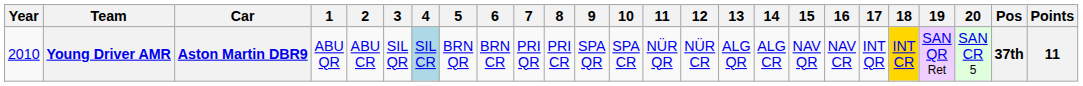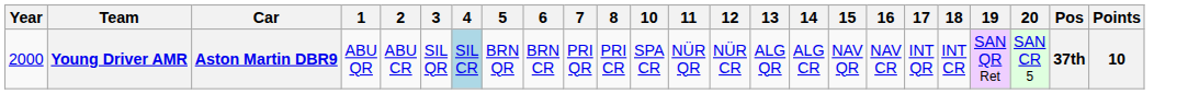 <table class="wikitable" border="1" style="text-align:center; font-size:85%;">
 <tr>
 <th>Year</th>
 <th>Team</th>
 <th>Car</th>
 <th>1</th>
 <th>2</th>
 <th>3</th>
 <th>4</th>
 <th>5</th>
 <th>6</th>
 <th>7</th>
 <th>8</th>
-<th>9</th>
 <th>10</th>
 <th>11</th>
 <th>12</th>
 <th>13</th>
 <th>14</th>
 <th>15</th>
 <th>16</th>
 <th>17</th>
 <th>18</th>
 <th>19</th>
 <th>20</th>
 <th>Pos</th>
 <th>Points</th>
 </tr>
 <tr>
-<td><a href='#'>2010</a></td>
+<td><a href='#'>2000</a></td>
 <th nowrap><a href='#'>Young Driver AMR</a></th>
 <th nowrap><a href='#'>Aston Martin DBR9</a></th>
 <td><a href='#'>ABU<br>QR</a></td>
 <td><a href='#'>ABU<br>CR</a></td>
 <td><a href='#'>SIL<br>QR</a></td>
 <td style="background: lightblue;"><a href='#'>SIL<br>CR</a></td>
 <td><a href='#'>BRN<br>QR</a></td>
 <td><a href='#'>BRN<br>CR</a></td>
 <td><a href='#'>PRI<br>QR</a></td>
 <td><a href='#'>PRI<br>CR</a></td>
-<td><a href='#'>SPA<br>QR</a></td>
 <td><a href='#'>SPA<br>CR</a></td>
 <td><a href='#'>NÜR<br>QR</a></td>
 <td><a href='#'>NÜR<br>CR</a></td>
 <td><a href='#'>ALG<br>QR</a></td>
 <td><a href='#'>ALG<br>CR</a></td>
 <td><a href='#'>NAV<br>QR</a></td>
 <td><a href='#'>NAV<br>CR</a></td>
 <td><a href='#'>INT<br>QR</a></td>
-<td style="background: gold;"><a href='#'>INT<br>CR</a></td>
+<td><a href='#'>INT<br>CR</a></td>
 <td style="background:#EFCFFF;"><a href='#'>SAN<br>QR</a><br><small>Ret<br></small></td>
 <td style="background:#DFFFDF;"><a href='#'>SAN<br>CR</a><br><small>5<br></small></td>
 <th>37th</th>
-<th>11</th>
+<th>10</th>
 </tr>
 </table>
